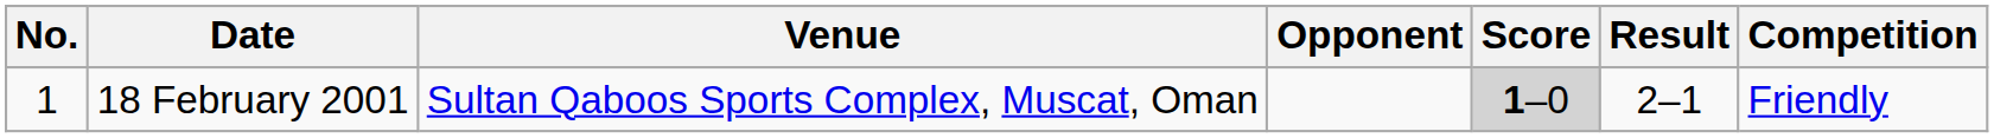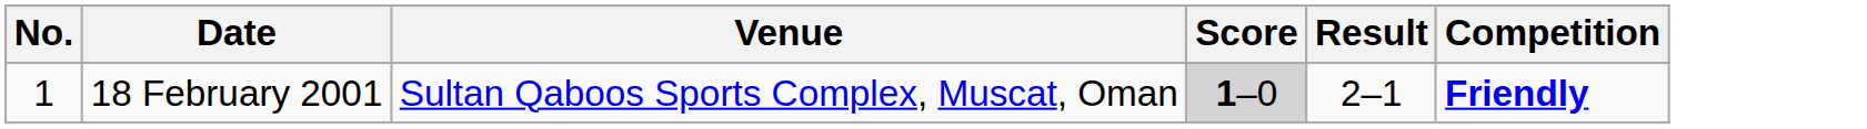 <table class="wikitable sortable">
 <tr>
 <th scope=col>No.</th>
 <th scope=col>Date</th>
 <th scope=col>Venue</th>
-<th scope=col>Opponent</th>
 <th scope=col>Score</th>
 <th scope=col>Result</th>
 <th scope=col>Competition</th>
 </tr>
 <tr>
 <td align=center>1</td>
 <td>18 February 2001</td>
 <td><a href='#'>Sultan Qaboos Sports Complex</a>, <a href='#'>Muscat</a>, Oman</td>
-<td></td>
 <td align=center style="background: lightgrey;"><strong>1</strong>–0</td>
 <td align=center>2–1</td>
-<td><a href='#'>Friendly</a></td>
+<td><strong><a href='#'>Friendly</a></strong></td>
 </tr>
 </table>
